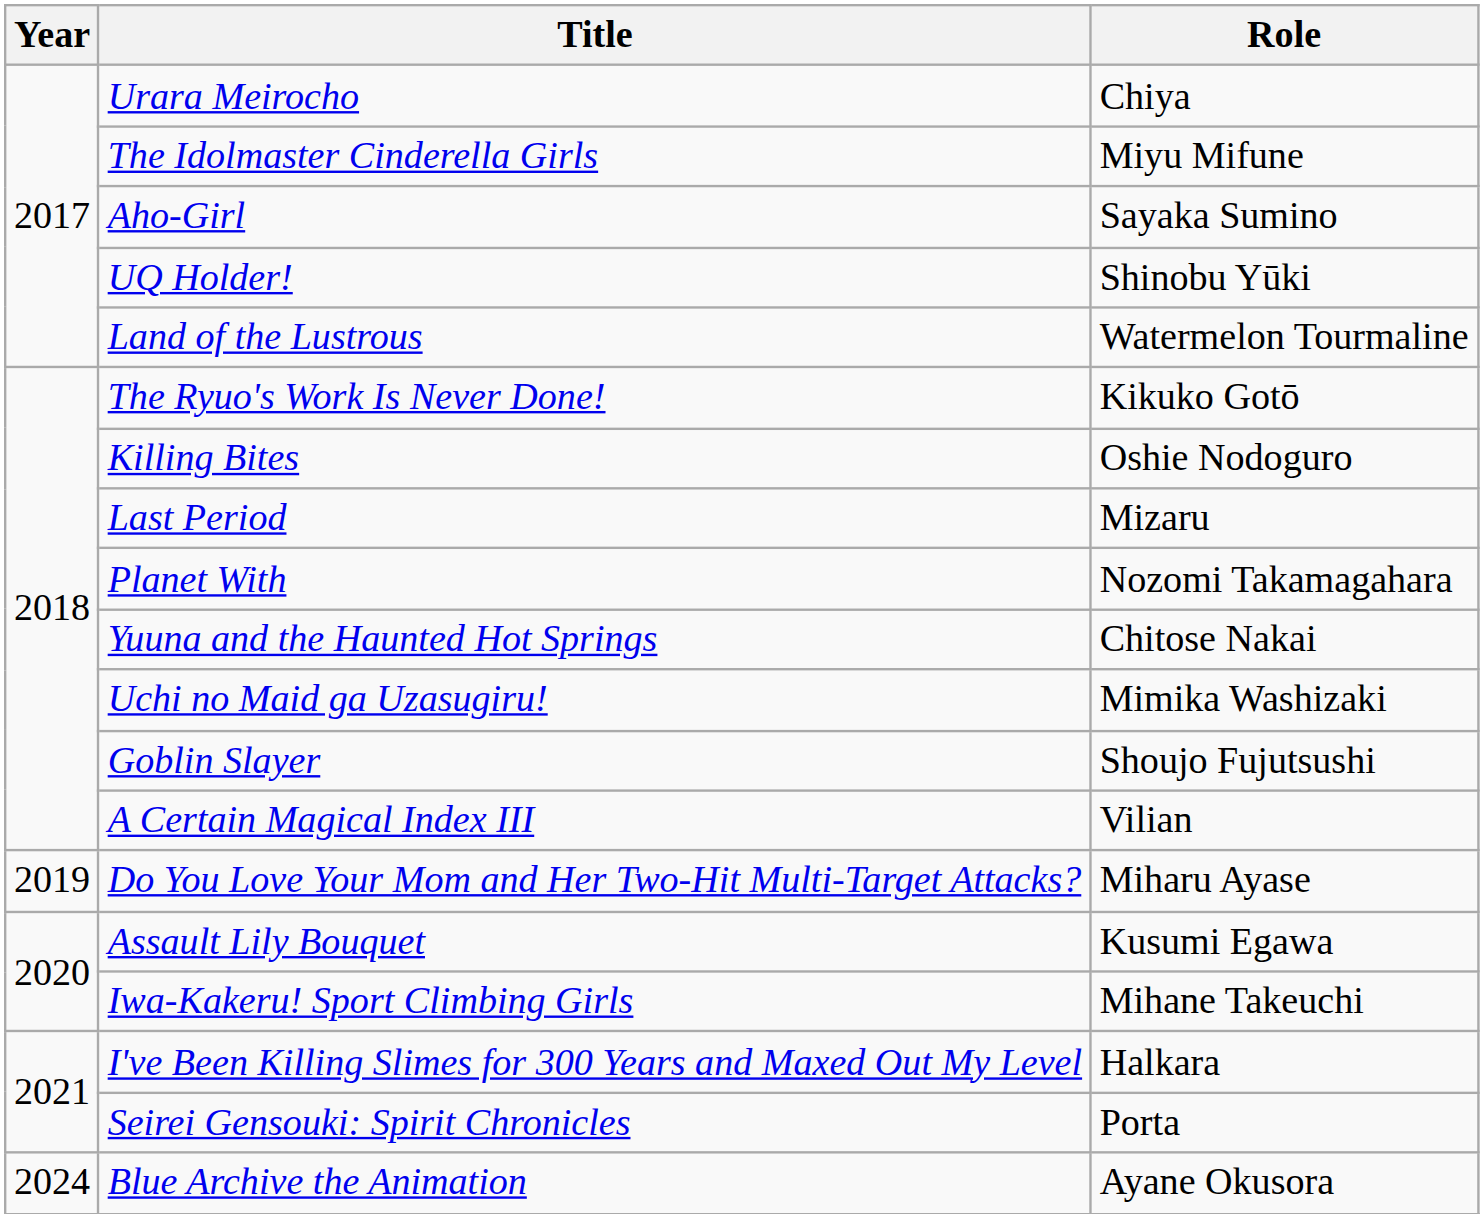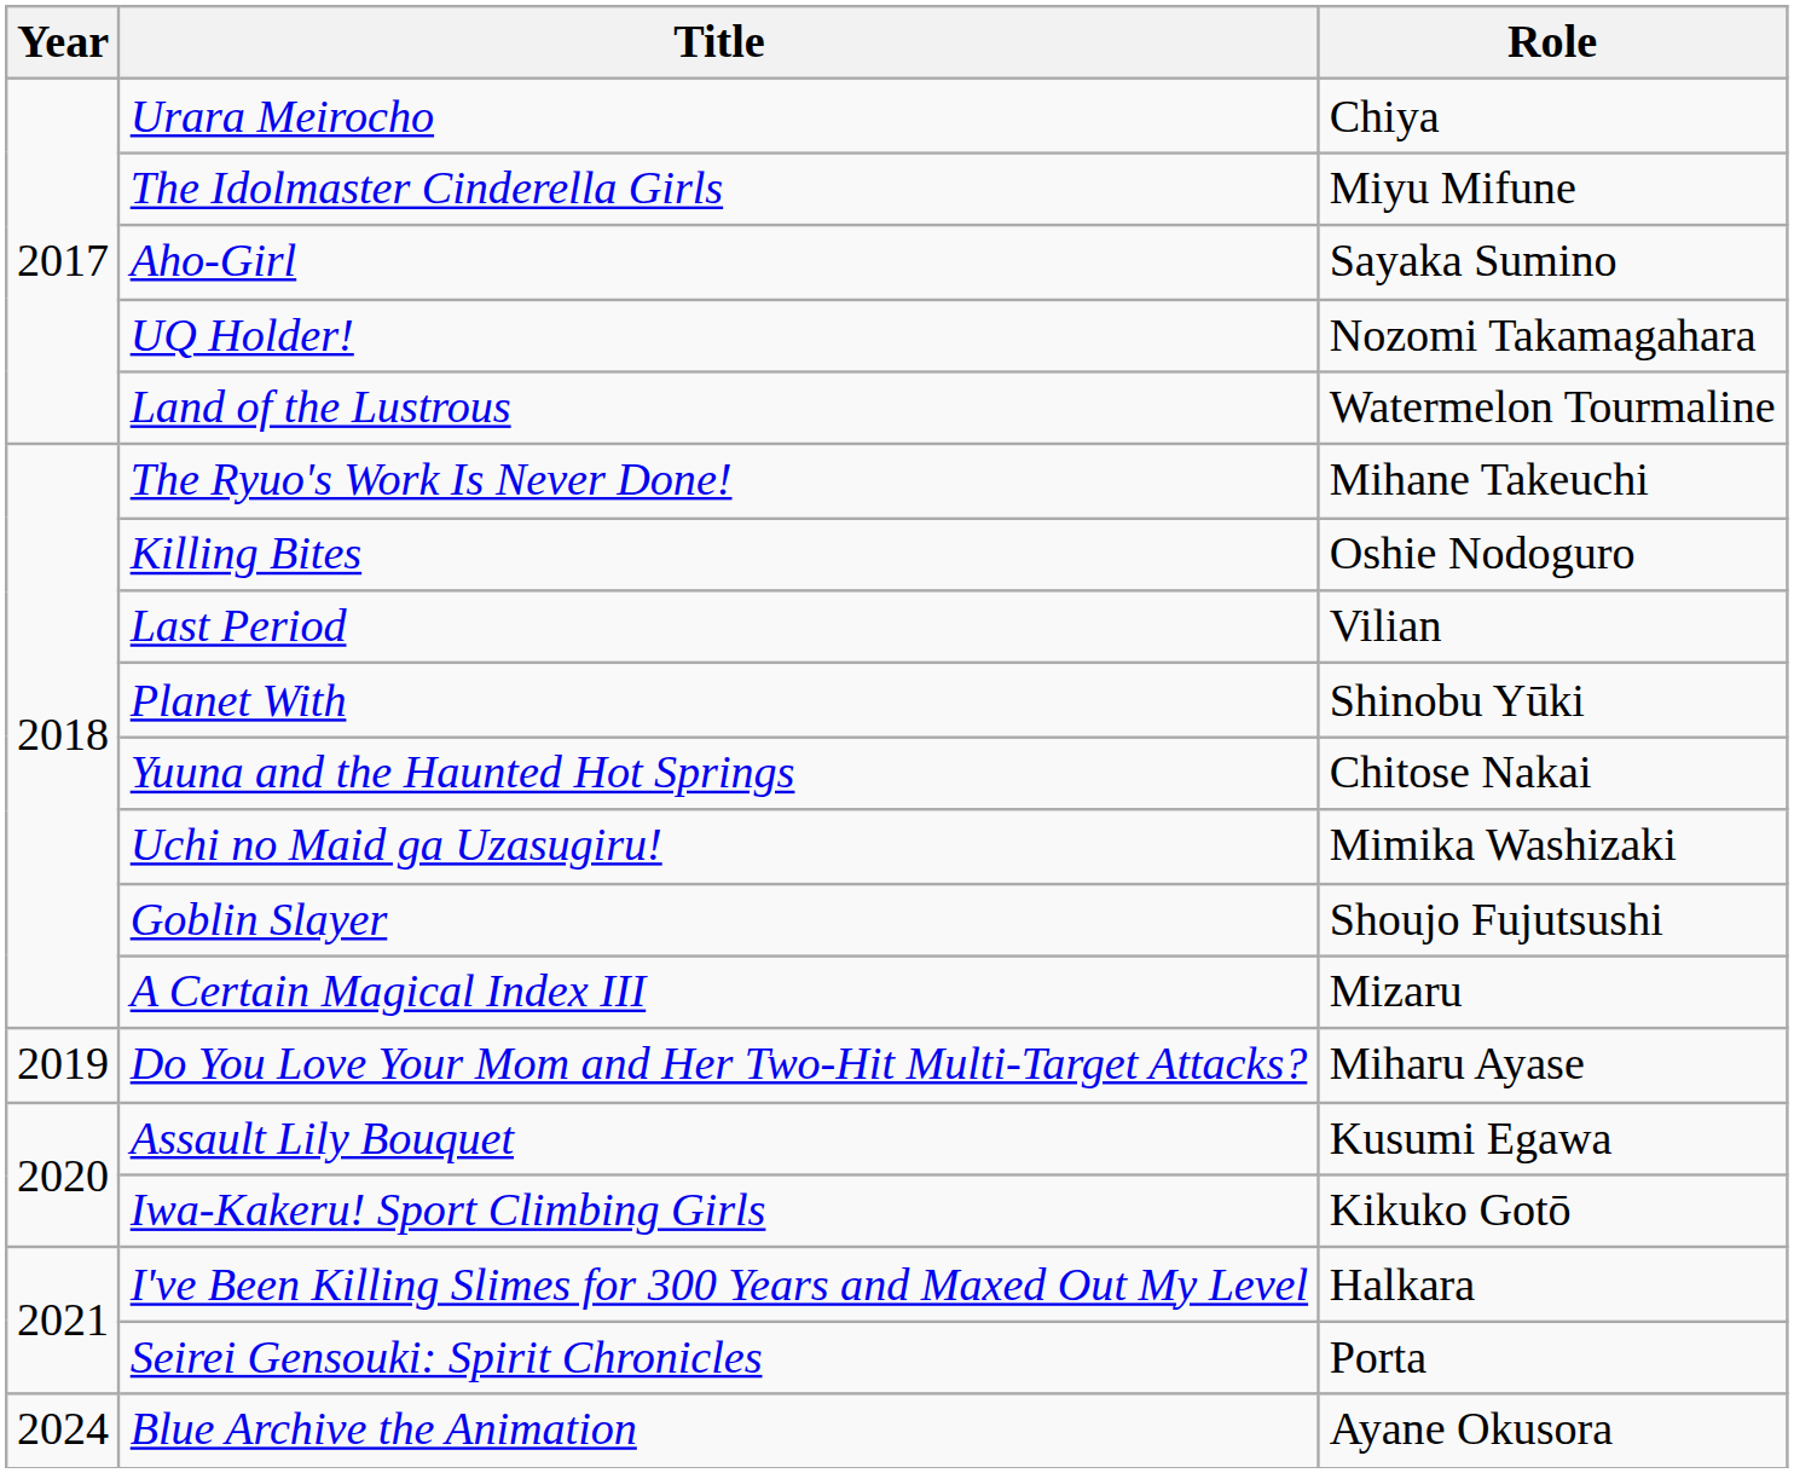 <table class="wikitable sortable">
 <tr>
 <th>Year</th>
 <th>Title</th>
 <th>Role</th>
 </tr>
 <tr>
 <td rowspan="5">2017</td>
 <td><em><a href='#'>Urara Meirocho</a></em></td>
 <td>Chiya</td>
 </tr>
 <tr>
 <td><em><a href='#'>The Idolmaster Cinderella Girls</a></em></td>
 <td>Miyu Mifune</td>
 </tr>
 <tr>
 <td><em><a href='#'>Aho-Girl</a></em></td>
 <td>Sayaka Sumino</td>
 </tr>
 <tr>
 <td><em><a href='#'>UQ Holder!</a></em></td>
-<td>Shinobu Yūki</td>
+<td>Nozomi Takamagahara</td>
 </tr>
 <tr>
 <td><em><a href='#'>Land of the Lustrous</a></em></td>
 <td>Watermelon Tourmaline</td>
 </tr>
 <tr>
 <td rowspan="8">2018</td>
 <td><em><a href='#'>The Ryuo's Work Is Never Done!</a></em></td>
-<td>Kikuko Gotō</td>
+<td>Mihane Takeuchi</td>
 </tr>
 <tr>
 <td><em><a href='#'>Killing Bites</a></em></td>
 <td>Oshie Nodoguro</td>
 </tr>
 <tr>
 <td><em><a href='#'>Last Period</a></em></td>
-<td>Mizaru</td>
+<td>Vilian</td>
 </tr>
 <tr>
 <td><em><a href='#'>Planet With</a></em></td>
-<td>Nozomi Takamagahara</td>
+<td>Shinobu Yūki</td>
 </tr>
 <tr>
 <td><em><a href='#'>Yuuna and the Haunted Hot Springs</a></em></td>
 <td>Chitose Nakai</td>
 </tr>
 <tr>
 <td><em><a href='#'>Uchi no Maid ga Uzasugiru!</a></em></td>
 <td>Mimika Washizaki</td>
 </tr>
 <tr>
 <td><em><a href='#'>Goblin Slayer</a></em></td>
 <td>Shoujo Fujutsushi</td>
 </tr>
 <tr>
 <td><em><a href='#'>A Certain Magical Index III</a></em></td>
-<td>Vilian</td>
+<td>Mizaru</td>
 </tr>
 <tr>
 <td>2019</td>
 <td><em><a href='#'>Do You Love Your Mom and Her Two-Hit Multi-Target Attacks?</a></em></td>
 <td>Miharu Ayase</td>
 </tr>
 <tr>
 <td rowspan="2">2020</td>
 <td><em><a href='#'>Assault Lily Bouquet</a></em></td>
 <td>Kusumi Egawa</td>
 </tr>
 <tr>
 <td><em><a href='#'>Iwa-Kakeru! Sport Climbing Girls</a></em></td>
-<td>Mihane Takeuchi</td>
+<td>Kikuko Gotō</td>
 </tr>
 <tr>
 <td rowspan="2">2021</td>
 <td><em><a href='#'>I've Been Killing Slimes for 300 Years and Maxed Out My Level</a></em></td>
 <td>Halkara</td>
 </tr>
 <tr>
 <td><em><a href='#'>Seirei Gensouki: Spirit Chronicles</a></em></td>
 <td>Porta</td>
 </tr>
 <tr>
 <td rowspan="1">2024</td>
 <td><em><a href='#'>Blue Archive the Animation</a></em></td>
 <td>Ayane Okusora</td>
 </tr>
 <tr>
 </tr>
 </table>
